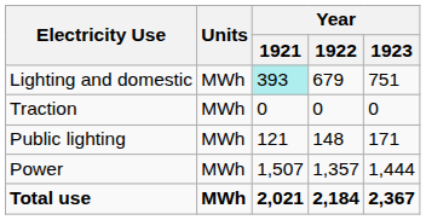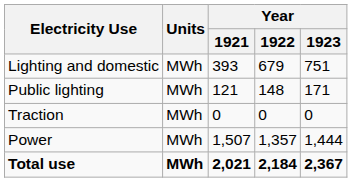 <table class="wikitable">
 <tr>
 <th rowspan="2">Electricity  Use</th>
 <th rowspan="2">Units</th>
 <th colspan="3">Year</th>
 </tr>
 <tr>
 <th>1921</th>
 <th>1922</th>
 <th>1923</th>
 </tr>
 <tr>
 <td>Lighting  and domestic</td>
 <td>MWh</td>
-<td style="background: paleturquoise;">393</td>
+<td>393</td>
 <td>679</td>
 <td>751</td>
+</tr>
+<tr>
+<td>Public  lighting</td>
+<td>MWh</td>
+<td>121</td>
+<td>148</td>
+<td>171</td>
 </tr>
 <tr>
 <td>Traction</td>
 <td>MWh</td>
 <td>0</td>
 <td>0</td>
 <td>0</td>
-</tr>
-<tr>
-<td>Public  lighting</td>
-<td>MWh</td>
-<td>121</td>
-<td>148</td>
-<td>171</td>
 </tr>
 <tr>
 <td>Power</td>
 <td>MWh</td>
 <td>1,507</td>
 <td>1,357</td>
 <td>1,444</td>
 </tr>
 <tr>
 <td><strong>Total  use</strong></td>
 <td><strong>MWh</strong></td>
 <td><strong>2,021</strong></td>
 <td><strong>2,184</strong></td>
 <td><strong>2,367</strong></td>
 </tr>
 </table>
